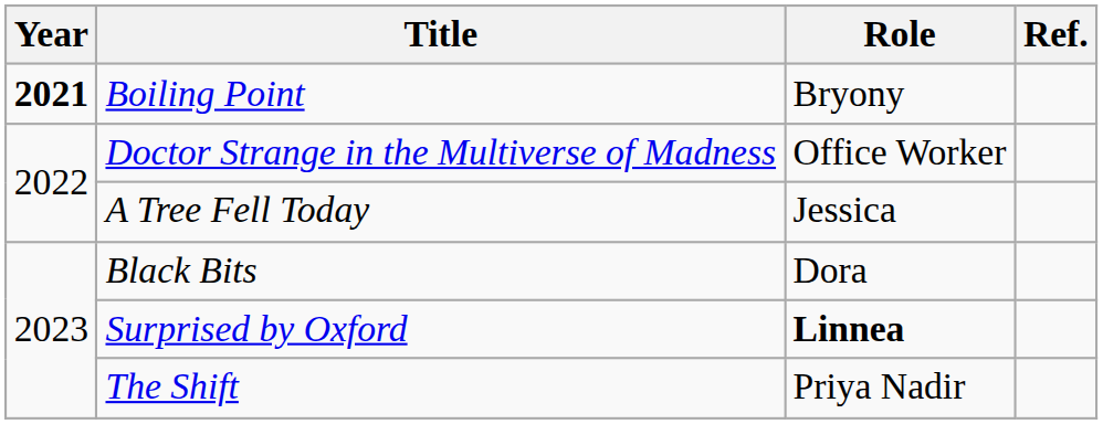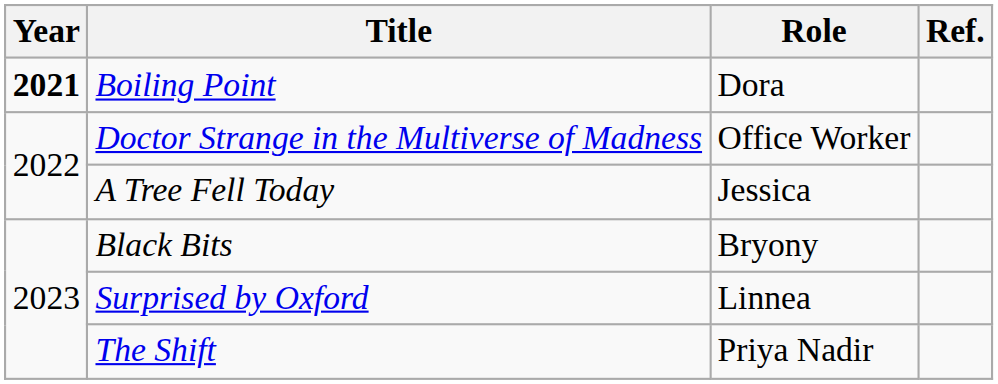 <table class="wikitable">
 <tr>
 <th>Year</th>
 <th>Title</th>
 <th>Role</th>
 <th>Ref.</th>
 </tr>
 <tr>
 <td><strong>2021</strong></td>
 <td><em><a href='#'>Boiling Point</a></em></td>
-<td>Bryony</td>
+<td>Dora</td>
 <td></td>
 </tr>
 <tr>
 <td rowspan="2">2022</td>
 <td><em><a href='#'>Doctor Strange in the Multiverse of Madness</a></em></td>
 <td>Office Worker</td>
 <td></td>
 </tr>
 <tr>
 <td><em>A Tree Fell Today</em></td>
 <td>Jessica</td>
 <td></td>
 </tr>
 <tr>
 <td rowspan="3">2023</td>
 <td><em>Black Bits</em></td>
-<td>Dora</td>
+<td>Bryony</td>
 <td></td>
 </tr>
 <tr>
 <td><em><a href='#'>Surprised by Oxford</a></em></td>
-<td><strong>Linnea</strong></td>
+<td>Linnea</td>
 <td></td>
 </tr>
 <tr>
 <td><em><a href='#'>The Shift</a></em></td>
 <td>Priya Nadir</td>
 <td></td>
 </tr>
 </table>
